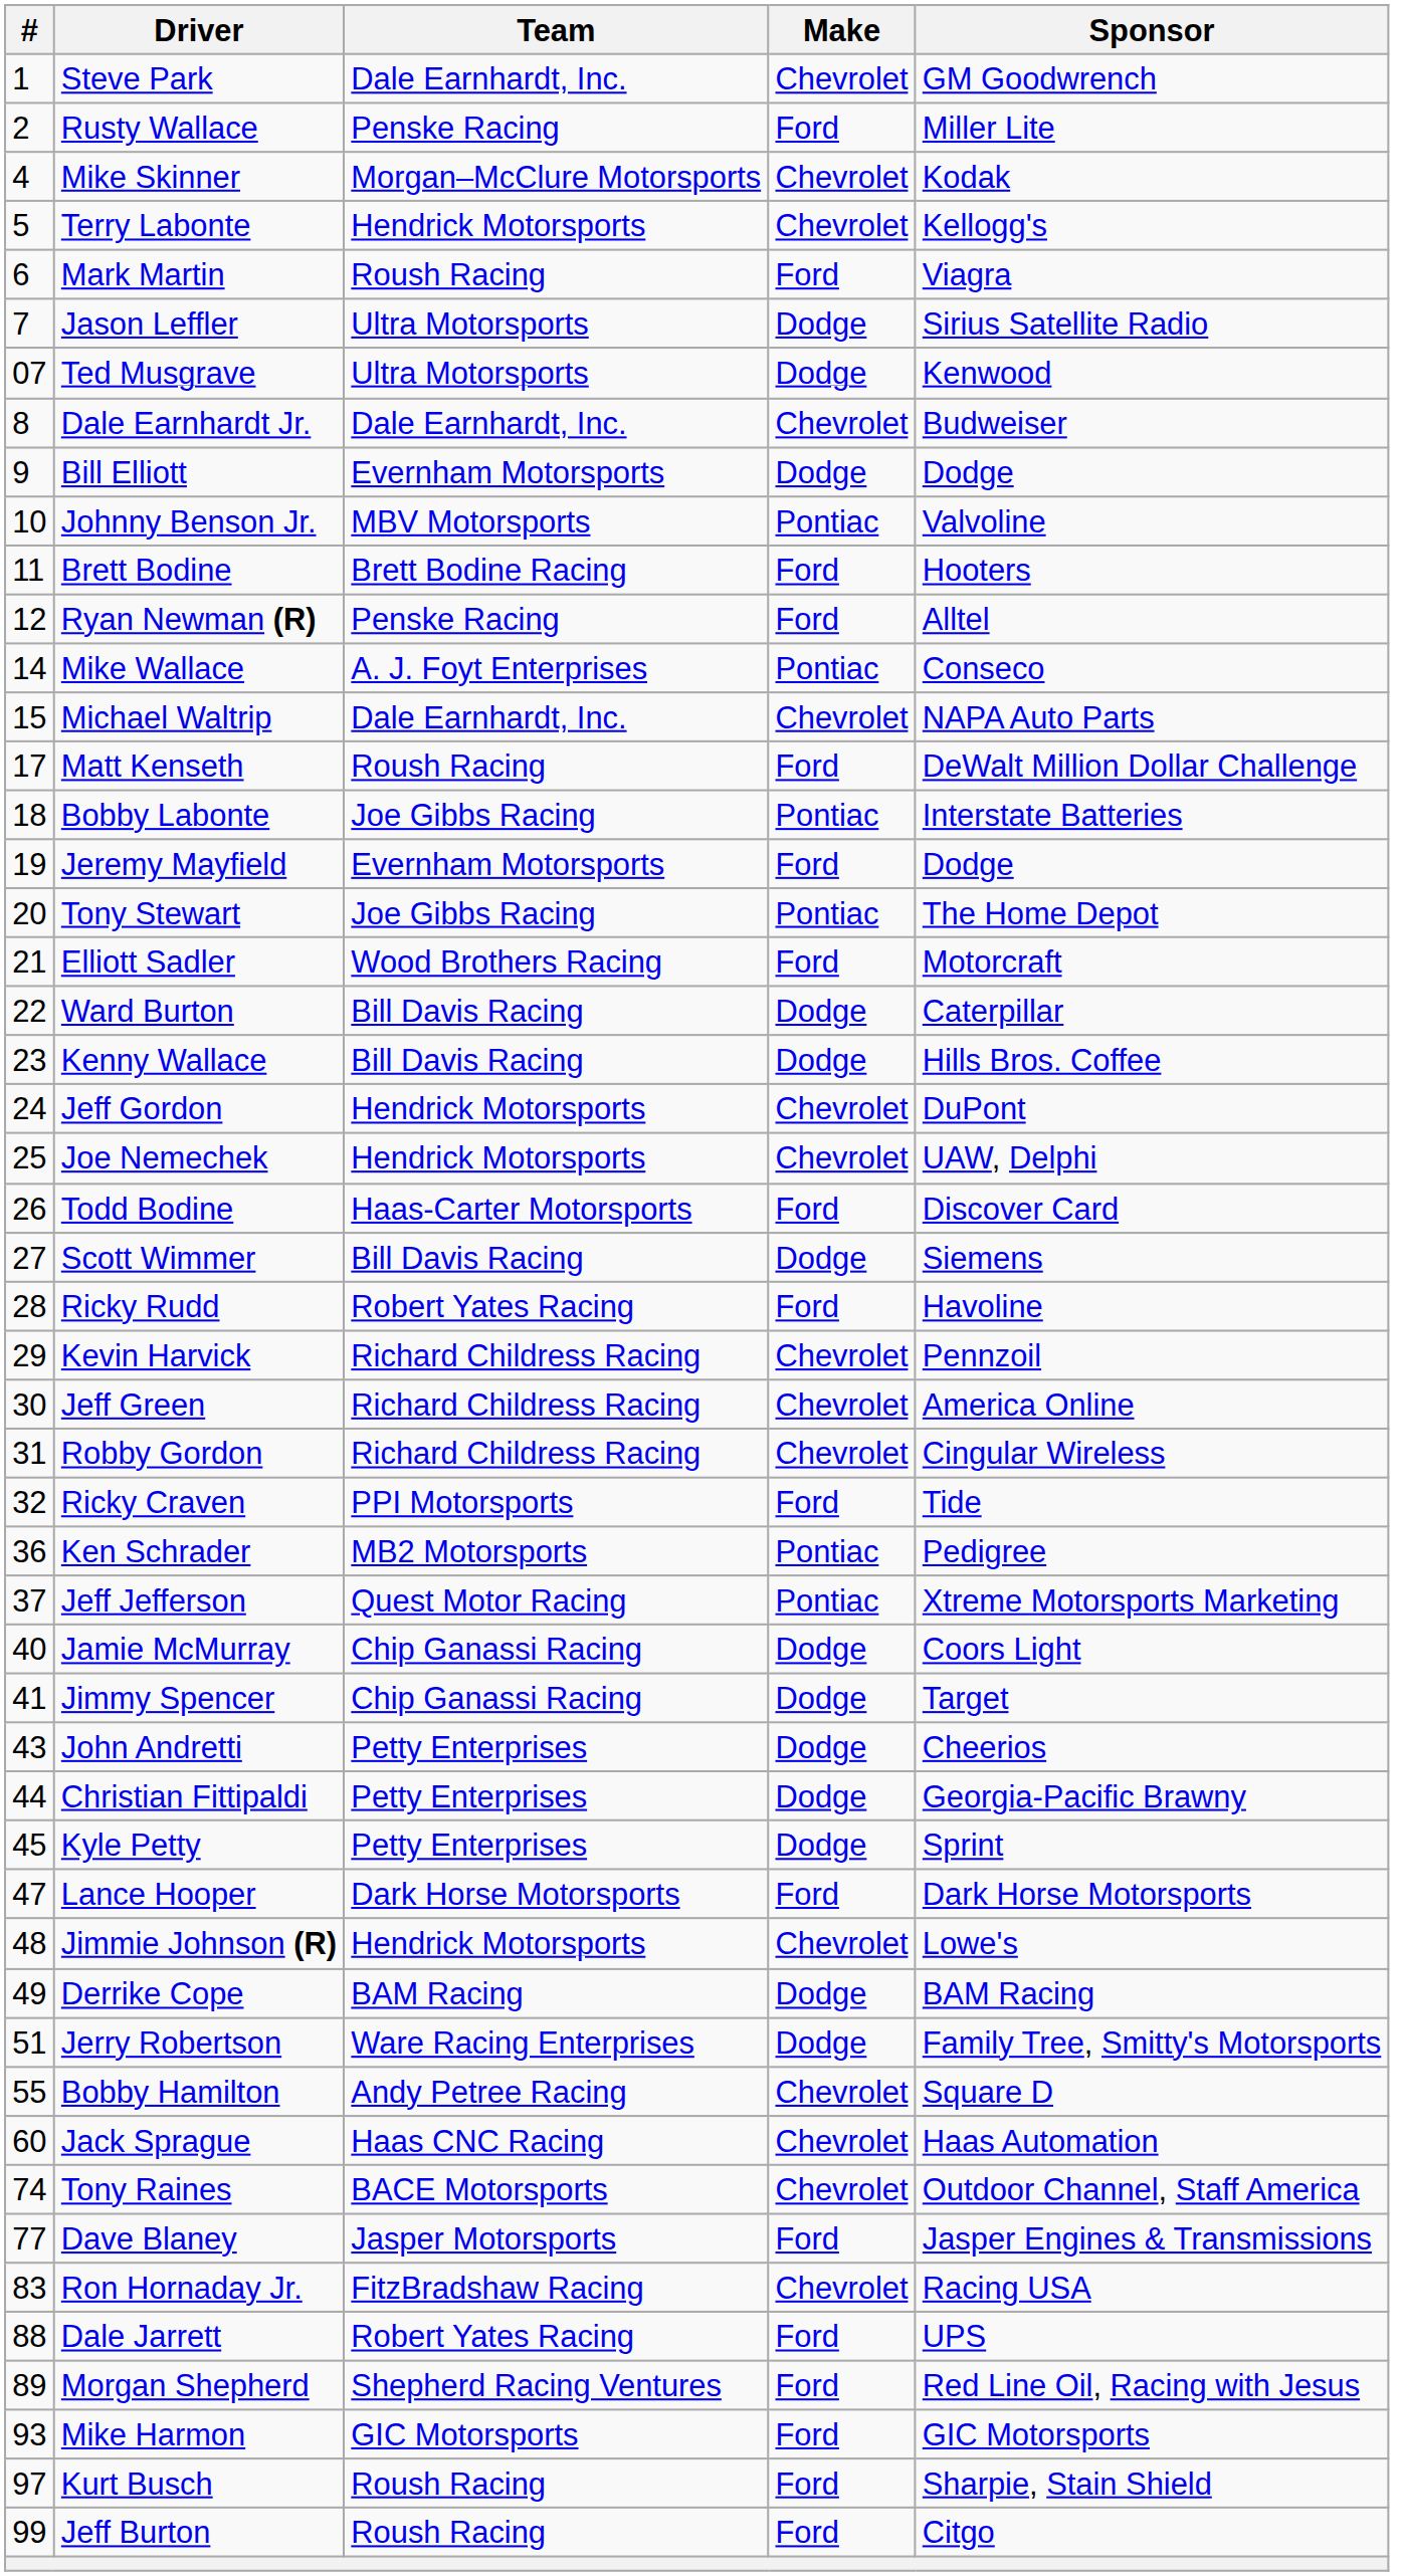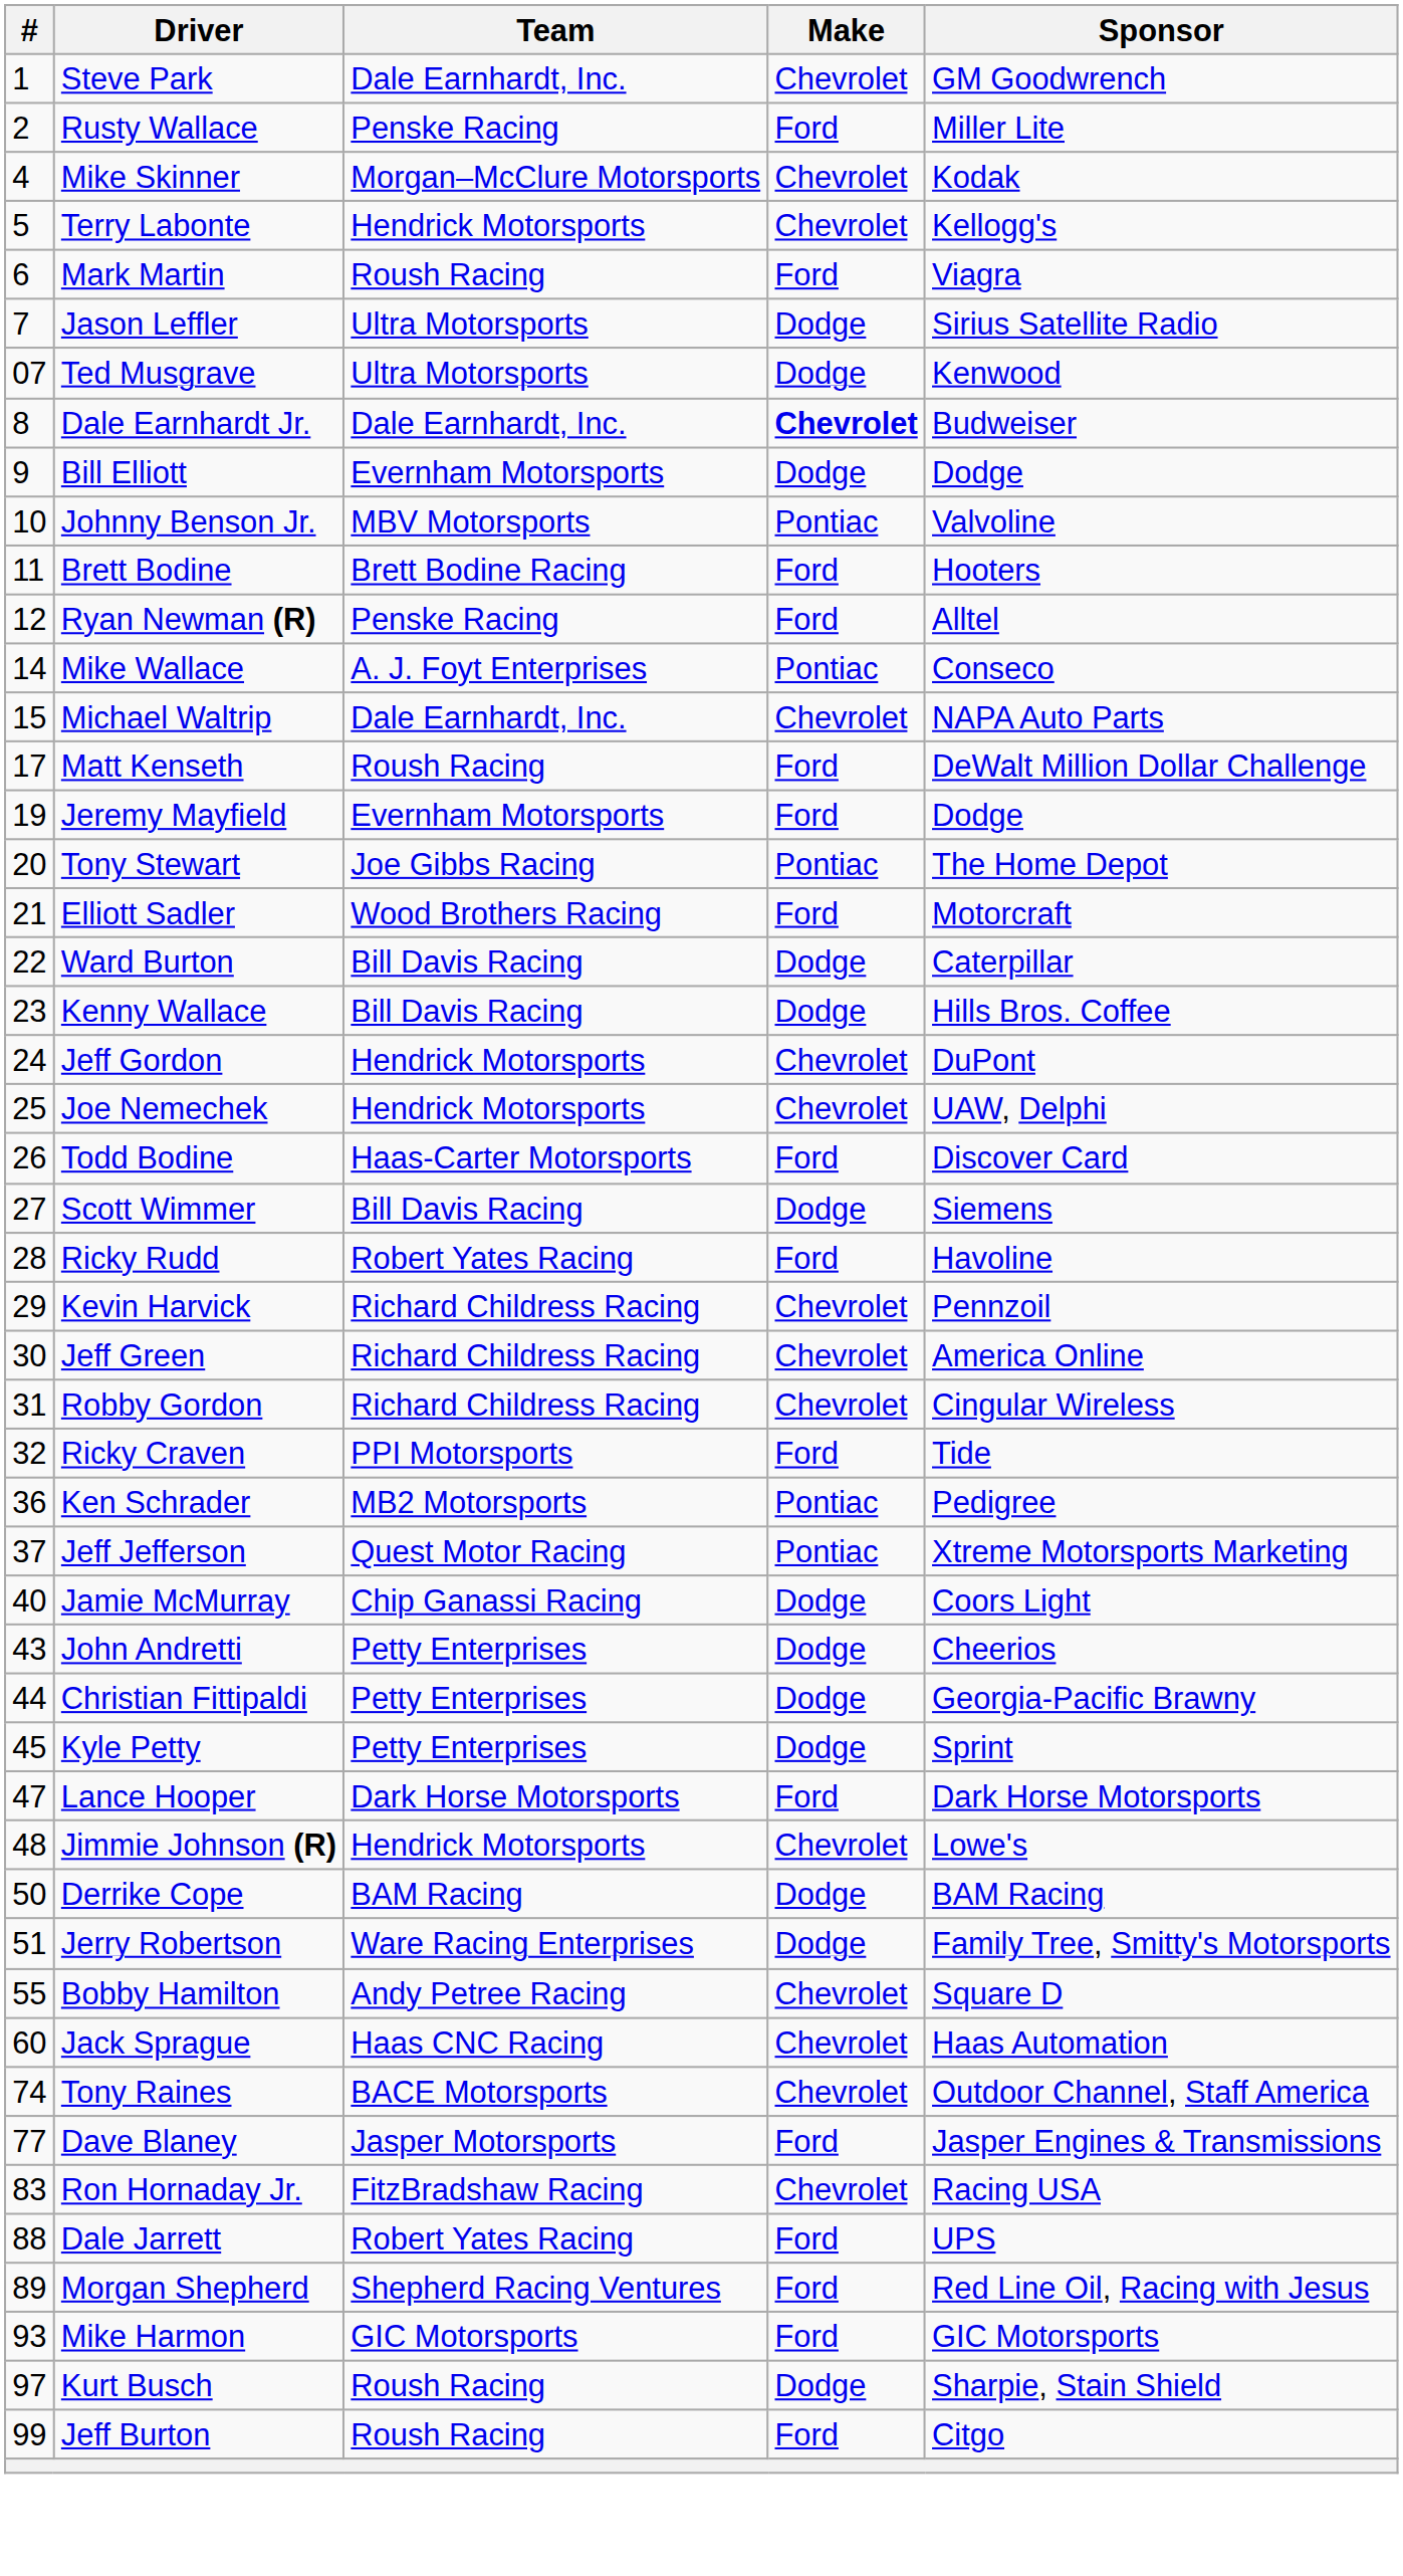 <table class="wikitable" style="font-size:95%">
 <tr>
 <th>#</th>
 <th>Driver</th>
 <th>Team</th>
 <th>Make</th>
 <th>Sponsor</th>
 </tr>
 <tr>
 <td>1</td>
 <td><a href='#'>Steve Park</a></td>
 <td><a href='#'>Dale Earnhardt, Inc.</a></td>
 <td><a href='#'>Chevrolet</a></td>
 <td><a href='#'>GM Goodwrench</a></td>
 </tr>
 <tr>
 <td>2</td>
 <td><a href='#'>Rusty Wallace</a></td>
 <td><a href='#'>Penske Racing</a></td>
 <td><a href='#'>Ford</a></td>
 <td><a href='#'>Miller Lite</a></td>
 </tr>
 <tr>
 <td>4</td>
 <td><a href='#'>Mike Skinner</a></td>
 <td><a href='#'>Morgan–McClure Motorsports</a></td>
 <td><a href='#'>Chevrolet</a></td>
 <td><a href='#'>Kodak</a></td>
 </tr>
 <tr>
 <td>5</td>
 <td><a href='#'>Terry Labonte</a></td>
 <td><a href='#'>Hendrick Motorsports</a></td>
 <td><a href='#'>Chevrolet</a></td>
 <td><a href='#'>Kellogg's</a></td>
 </tr>
 <tr>
 <td>6</td>
 <td><a href='#'>Mark Martin</a></td>
 <td><a href='#'>Roush Racing</a></td>
 <td><a href='#'>Ford</a></td>
 <td><a href='#'>Viagra</a></td>
 </tr>
 <tr>
 <td>7</td>
 <td><a href='#'>Jason Leffler</a></td>
 <td><a href='#'>Ultra Motorsports</a></td>
 <td><a href='#'>Dodge</a></td>
 <td><a href='#'>Sirius Satellite Radio</a></td>
 </tr>
 <tr>
 <td>07</td>
 <td><a href='#'>Ted Musgrave</a></td>
 <td><a href='#'>Ultra Motorsports</a></td>
 <td><a href='#'>Dodge</a></td>
 <td><a href='#'>Kenwood</a></td>
 </tr>
 <tr>
 <td>8</td>
 <td><a href='#'>Dale Earnhardt Jr.</a></td>
 <td><a href='#'>Dale Earnhardt, Inc.</a></td>
-<td><a href='#'>Chevrolet</a></td>
+<td><strong><a href='#'>Chevrolet</a></strong></td>
 <td><a href='#'>Budweiser</a></td>
 </tr>
 <tr>
 <td>9</td>
 <td><a href='#'>Bill Elliott</a></td>
 <td><a href='#'>Evernham Motorsports</a></td>
 <td><a href='#'>Dodge</a></td>
 <td><a href='#'>Dodge</a></td>
 </tr>
 <tr>
 <td>10</td>
 <td><a href='#'>Johnny Benson Jr.</a></td>
 <td><a href='#'>MBV Motorsports</a></td>
 <td><a href='#'>Pontiac</a></td>
 <td><a href='#'>Valvoline</a></td>
 </tr>
 <tr>
 <td>11</td>
 <td><a href='#'>Brett Bodine</a></td>
 <td><a href='#'>Brett Bodine Racing</a></td>
 <td><a href='#'>Ford</a></td>
 <td><a href='#'>Hooters</a></td>
 </tr>
 <tr>
 <td>12</td>
 <td><a href='#'>Ryan Newman</a> <strong>(R)</strong></td>
 <td><a href='#'>Penske Racing</a></td>
 <td><a href='#'>Ford</a></td>
 <td><a href='#'>Alltel</a></td>
 </tr>
 <tr>
 <td>14</td>
 <td><a href='#'>Mike Wallace</a></td>
 <td><a href='#'>A. J. Foyt Enterprises</a></td>
 <td><a href='#'>Pontiac</a></td>
 <td><a href='#'>Conseco</a></td>
 </tr>
 <tr>
 <td>15</td>
 <td><a href='#'>Michael Waltrip</a></td>
 <td><a href='#'>Dale Earnhardt, Inc.</a></td>
 <td><a href='#'>Chevrolet</a></td>
 <td><a href='#'>NAPA Auto Parts</a></td>
 </tr>
 <tr>
 <td>17</td>
 <td><a href='#'>Matt Kenseth</a></td>
 <td><a href='#'>Roush Racing</a></td>
 <td><a href='#'>Ford</a></td>
 <td><a href='#'>DeWalt Million Dollar Challenge</a></td>
-</tr>
-<tr>
-<td>18</td>
-<td><a href='#'>Bobby Labonte</a></td>
-<td><a href='#'>Joe Gibbs Racing</a></td>
-<td><a href='#'>Pontiac</a></td>
-<td><a href='#'>Interstate Batteries</a></td>
 </tr>
 <tr>
 <td>19</td>
 <td><a href='#'>Jeremy Mayfield</a></td>
 <td><a href='#'>Evernham Motorsports</a></td>
 <td><a href='#'>Ford</a></td>
 <td><a href='#'>Dodge</a></td>
 </tr>
 <tr>
 <td>20</td>
 <td><a href='#'>Tony Stewart</a></td>
 <td><a href='#'>Joe Gibbs Racing</a></td>
 <td><a href='#'>Pontiac</a></td>
 <td><a href='#'>The Home Depot</a></td>
 </tr>
 <tr>
 <td>21</td>
 <td><a href='#'>Elliott Sadler</a></td>
 <td><a href='#'>Wood Brothers Racing</a></td>
 <td><a href='#'>Ford</a></td>
 <td><a href='#'>Motorcraft</a></td>
 </tr>
 <tr>
 <td>22</td>
 <td><a href='#'>Ward Burton</a></td>
 <td><a href='#'>Bill Davis Racing</a></td>
 <td><a href='#'>Dodge</a></td>
 <td><a href='#'>Caterpillar</a></td>
 </tr>
 <tr>
 <td>23</td>
 <td><a href='#'>Kenny Wallace</a></td>
 <td><a href='#'>Bill Davis Racing</a></td>
 <td><a href='#'>Dodge</a></td>
 <td><a href='#'>Hills Bros. Coffee</a></td>
 </tr>
 <tr>
 <td>24</td>
 <td><a href='#'>Jeff Gordon</a></td>
 <td><a href='#'>Hendrick Motorsports</a></td>
 <td><a href='#'>Chevrolet</a></td>
 <td><a href='#'>DuPont</a></td>
 </tr>
 <tr>
 <td>25</td>
 <td><a href='#'>Joe Nemechek</a></td>
 <td><a href='#'>Hendrick Motorsports</a></td>
 <td><a href='#'>Chevrolet</a></td>
 <td><a href='#'>UAW</a>, <a href='#'>Delphi</a></td>
 </tr>
 <tr>
 <td>26</td>
 <td><a href='#'>Todd Bodine</a></td>
 <td><a href='#'>Haas-Carter Motorsports</a></td>
 <td><a href='#'>Ford</a></td>
 <td><a href='#'>Discover Card</a></td>
 </tr>
 <tr>
 <td>27</td>
 <td><a href='#'>Scott Wimmer</a></td>
 <td><a href='#'>Bill Davis Racing</a></td>
 <td><a href='#'>Dodge</a></td>
 <td><a href='#'>Siemens</a></td>
 </tr>
 <tr>
 <td>28</td>
 <td><a href='#'>Ricky Rudd</a></td>
 <td><a href='#'>Robert Yates Racing</a></td>
 <td><a href='#'>Ford</a></td>
 <td><a href='#'>Havoline</a></td>
 </tr>
 <tr>
 <td>29</td>
 <td><a href='#'>Kevin Harvick</a></td>
 <td><a href='#'>Richard Childress Racing</a></td>
 <td><a href='#'>Chevrolet</a></td>
 <td><a href='#'>Pennzoil</a></td>
 </tr>
 <tr>
 <td>30</td>
 <td><a href='#'>Jeff Green</a></td>
 <td><a href='#'>Richard Childress Racing</a></td>
 <td><a href='#'>Chevrolet</a></td>
 <td><a href='#'>America Online</a></td>
 </tr>
 <tr>
 <td>31</td>
 <td><a href='#'>Robby Gordon</a></td>
 <td><a href='#'>Richard Childress Racing</a></td>
 <td><a href='#'>Chevrolet</a></td>
 <td><a href='#'>Cingular Wireless</a></td>
 </tr>
 <tr>
 <td>32</td>
 <td><a href='#'>Ricky Craven</a></td>
 <td><a href='#'>PPI Motorsports</a></td>
 <td><a href='#'>Ford</a></td>
 <td><a href='#'>Tide</a></td>
 </tr>
 <tr>
 <td>36</td>
 <td><a href='#'>Ken Schrader</a></td>
 <td><a href='#'>MB2 Motorsports</a></td>
 <td><a href='#'>Pontiac</a></td>
 <td><a href='#'>Pedigree</a></td>
 </tr>
 <tr>
 <td>37</td>
 <td><a href='#'>Jeff Jefferson</a></td>
 <td><a href='#'>Quest Motor Racing</a></td>
 <td><a href='#'>Pontiac</a></td>
 <td><a href='#'>Xtreme Motorsports Marketing</a></td>
 </tr>
 <tr>
 <td>40</td>
 <td><a href='#'>Jamie McMurray</a></td>
 <td><a href='#'>Chip Ganassi Racing</a></td>
 <td><a href='#'>Dodge</a></td>
 <td><a href='#'>Coors Light</a></td>
 </tr>
 <tr>
-<td>41</td>
-<td><a href='#'>Jimmy Spencer</a></td>
-<td><a href='#'>Chip Ganassi Racing</a></td>
-<td><a href='#'>Dodge</a></td>
-<td><a href='#'>Target</a></td>
-</tr>
-<tr>
 <td>43</td>
 <td><a href='#'>John Andretti</a></td>
 <td><a href='#'>Petty Enterprises</a></td>
 <td><a href='#'>Dodge</a></td>
 <td><a href='#'>Cheerios</a></td>
 </tr>
 <tr>
 <td>44</td>
 <td><a href='#'>Christian Fittipaldi</a></td>
 <td><a href='#'>Petty Enterprises</a></td>
 <td><a href='#'>Dodge</a></td>
 <td><a href='#'>Georgia-Pacific Brawny</a></td>
 </tr>
 <tr>
 <td>45</td>
 <td><a href='#'>Kyle Petty</a></td>
 <td><a href='#'>Petty Enterprises</a></td>
 <td><a href='#'>Dodge</a></td>
 <td><a href='#'>Sprint</a></td>
 </tr>
 <tr>
 <td>47</td>
 <td><a href='#'>Lance Hooper</a></td>
 <td><a href='#'>Dark Horse Motorsports</a></td>
 <td><a href='#'>Ford</a></td>
 <td><a href='#'>Dark Horse Motorsports</a></td>
 </tr>
 <tr>
 <td>48</td>
 <td><a href='#'>Jimmie Johnson</a> <strong>(R)</strong></td>
 <td><a href='#'>Hendrick Motorsports</a></td>
 <td><a href='#'>Chevrolet</a></td>
 <td><a href='#'>Lowe's</a></td>
 </tr>
 <tr>
-<td>49</td>
+<td>50</td>
 <td><a href='#'>Derrike Cope</a></td>
 <td><a href='#'>BAM Racing</a></td>
 <td><a href='#'>Dodge</a></td>
 <td><a href='#'>BAM Racing</a></td>
 </tr>
 <tr>
 <td>51</td>
 <td><a href='#'>Jerry Robertson</a></td>
 <td><a href='#'>Ware Racing Enterprises</a></td>
 <td><a href='#'>Dodge</a></td>
 <td><a href='#'>Family Tree</a>, <a href='#'>Smitty's Motorsports</a></td>
 </tr>
 <tr>
 <td>55</td>
 <td><a href='#'>Bobby Hamilton</a></td>
 <td><a href='#'>Andy Petree Racing</a></td>
 <td><a href='#'>Chevrolet</a></td>
 <td><a href='#'>Square D</a></td>
 </tr>
 <tr>
 <td>60</td>
 <td><a href='#'>Jack Sprague</a></td>
 <td><a href='#'>Haas CNC Racing</a></td>
 <td><a href='#'>Chevrolet</a></td>
 <td><a href='#'>Haas Automation</a></td>
 </tr>
 <tr>
 <td>74</td>
 <td><a href='#'>Tony Raines</a></td>
 <td><a href='#'>BACE Motorsports</a></td>
 <td><a href='#'>Chevrolet</a></td>
 <td><a href='#'>Outdoor Channel</a>, <a href='#'>Staff America</a></td>
 </tr>
 <tr>
 <td>77</td>
 <td><a href='#'>Dave Blaney</a></td>
 <td><a href='#'>Jasper Motorsports</a></td>
 <td><a href='#'>Ford</a></td>
 <td><a href='#'>Jasper Engines & Transmissions</a></td>
 </tr>
 <tr>
 <td>83</td>
 <td><a href='#'>Ron Hornaday Jr.</a></td>
 <td><a href='#'>FitzBradshaw Racing</a></td>
 <td><a href='#'>Chevrolet</a></td>
 <td><a href='#'>Racing USA</a></td>
 </tr>
 <tr>
 <td>88</td>
 <td><a href='#'>Dale Jarrett</a></td>
 <td><a href='#'>Robert Yates Racing</a></td>
 <td><a href='#'>Ford</a></td>
 <td><a href='#'>UPS</a></td>
 </tr>
 <tr>
 <td>89</td>
 <td><a href='#'>Morgan Shepherd</a></td>
 <td><a href='#'>Shepherd Racing Ventures</a></td>
 <td><a href='#'>Ford</a></td>
 <td><a href='#'>Red Line Oil</a>, <a href='#'>Racing with Jesus</a></td>
 </tr>
 <tr>
 <td>93</td>
 <td><a href='#'>Mike Harmon</a></td>
 <td><a href='#'>GIC Motorsports</a></td>
 <td><a href='#'>Ford</a></td>
 <td><a href='#'>GIC Motorsports</a></td>
 </tr>
 <tr>
 <td>97</td>
 <td><a href='#'>Kurt Busch</a></td>
 <td><a href='#'>Roush Racing</a></td>
-<td><a href='#'>Ford</a></td>
+<td><a href='#'>Dodge</a></td>
 <td><a href='#'>Sharpie</a>, <a href='#'>Stain Shield</a></td>
 </tr>
 <tr>
 <td>99</td>
 <td><a href='#'>Jeff Burton</a></td>
 <td><a href='#'>Roush Racing</a></td>
 <td><a href='#'>Ford</a></td>
 <td><a href='#'>Citgo</a></td>
 </tr>
 <tr>
 <th colspan="5"></th>
 </tr>
 </table>
